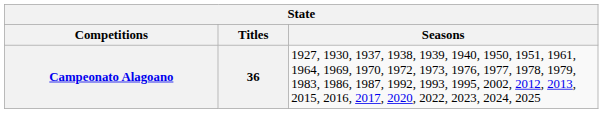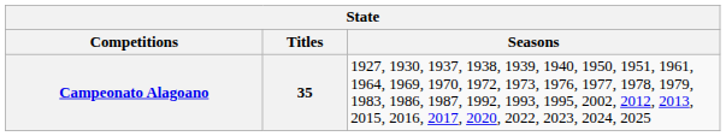 <table class="wikitable">
 <tr>
 <th colspan="3">State</th>
 </tr>
 <tr>
 <th style="width:260px">Competitions</th>
 <th style="width:80px">Titles</th>
 <th style="width:380px">Seasons</th>
 </tr>
 <tr>
 <th style="text-align:center"><a href='#'>Campeonato Alagoano</a></th>
-<th style="text-align:center"><strong>36</strong></th>
+<th style="text-align:center"><strong>35</strong></th>
 <td align="left">1927, 1930, 1937, 1938, 1939, 1940, 1950, 1951, 1961, 1964, 1969, 1970, 1972, 1973, 1976, 1977, 1978, 1979, 1983, 1986, 1987, 1992, 1993, 1995, 2002, <a href='#'>2012</a>, <a href='#'>2013</a>, 2015, 2016, <a href='#'>2017</a>, <a href='#'>2020</a>, 2022, 2023, 2024, 2025</td>
 </tr>
 </table>
